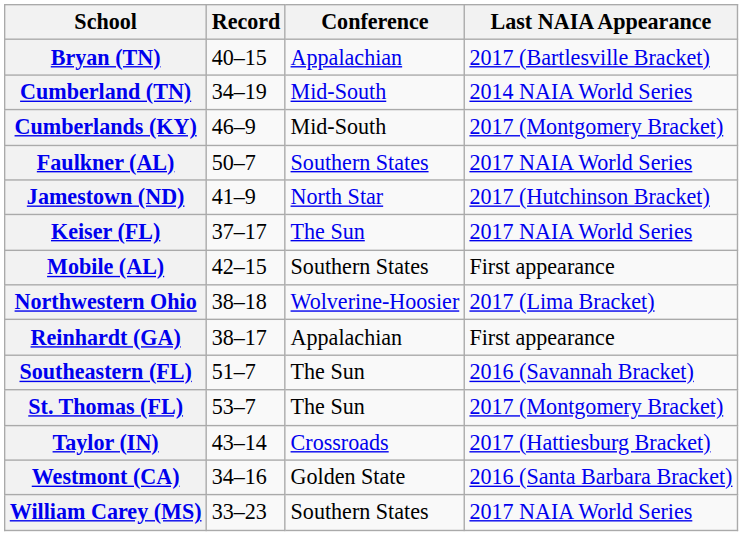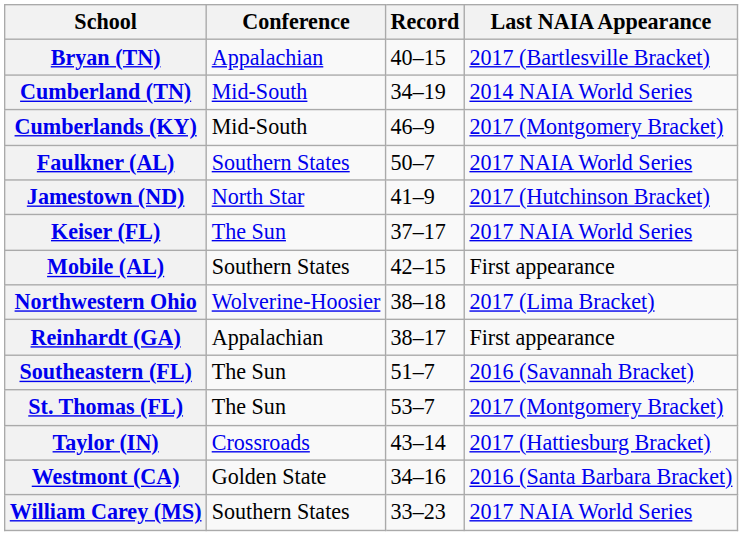 <table class = "wikitable sortable plainrowheaders">
 <tr>
 <th>School</th>
+<th>Conference</th>
 <th>Record</th>
-<th>Conference</th>
 <th>Last NAIA Appearance</th>
 </tr>
 <tr>
 <th scope="row"><a href='#'>Bryan (TN)</a></th>
+<td><a href='#'>Appalachian</a></td>
 <td>40–15</td>
-<td><a href='#'>Appalachian</a></td>
 <td><a href='#'>2017 (Bartlesville Bracket)</a></td>
 </tr>
 <tr>
 <th scope="row"><a href='#'>Cumberland (TN)</a></th>
+<td><a href='#'>Mid-South</a></td>
 <td>34–19</td>
-<td><a href='#'>Mid-South</a></td>
 <td><a href='#'>2014 NAIA World Series</a></td>
 </tr>
 <tr>
 <th scope="row"><a href='#'>Cumberlands (KY)</a></th>
+<td>Mid-South</td>
 <td>46–9</td>
-<td>Mid-South</td>
 <td><a href='#'>2017 (Montgomery Bracket)</a></td>
 </tr>
 <tr>
 <th scope="row"><a href='#'>Faulkner (AL)</a></th>
+<td><a href='#'>Southern States</a></td>
 <td>50–7</td>
-<td><a href='#'>Southern States</a></td>
 <td><a href='#'>2017 NAIA World Series</a></td>
 </tr>
 <tr>
 <th scope="row"><a href='#'>Jamestown (ND)</a></th>
+<td><a href='#'>North Star</a></td>
 <td>41–9</td>
-<td><a href='#'>North Star</a></td>
 <td><a href='#'>2017 (Hutchinson Bracket)</a></td>
 </tr>
 <tr>
 <th scope="row"><a href='#'>Keiser (FL)</a></th>
+<td><a href='#'>The Sun</a></td>
 <td>37–17</td>
-<td><a href='#'>The Sun</a></td>
 <td><a href='#'>2017 NAIA World Series</a></td>
 </tr>
 <tr>
 <th scope="row"><a href='#'>Mobile (AL)</a></th>
+<td>Southern States</td>
 <td>42–15</td>
-<td>Southern States</td>
 <td>First appearance</td>
 </tr>
 <tr>
 <th scope="row"><a href='#'>Northwestern Ohio</a></th>
+<td><a href='#'>Wolverine-Hoosier</a></td>
 <td>38–18</td>
-<td><a href='#'>Wolverine-Hoosier</a></td>
 <td><a href='#'>2017 (Lima Bracket)</a></td>
 </tr>
 <tr>
 <th scope="row"><a href='#'>Reinhardt (GA)</a></th>
+<td>Appalachian</td>
 <td>38–17</td>
-<td>Appalachian</td>
 <td>First appearance</td>
 </tr>
 <tr>
 <th scope="row"><a href='#'>Southeastern (FL)</a></th>
+<td>The Sun</td>
 <td>51–7</td>
-<td>The Sun</td>
 <td><a href='#'>2016 (Savannah Bracket)</a></td>
 </tr>
 <tr>
 <th scope="row"><a href='#'>St. Thomas (FL)</a></th>
+<td>The Sun</td>
 <td>53–7</td>
-<td>The Sun</td>
 <td><a href='#'>2017 (Montgomery Bracket)</a></td>
 </tr>
 <tr>
 <th scope="row"><a href='#'>Taylor (IN)</a></th>
+<td><a href='#'>Crossroads</a></td>
 <td>43–14</td>
-<td><a href='#'>Crossroads</a></td>
 <td><a href='#'>2017 (Hattiesburg Bracket)</a></td>
 </tr>
 <tr>
 <th scope="row"><a href='#'>Westmont (CA)</a></th>
+<td>Golden State</td>
 <td>34–16</td>
-<td>Golden State</td>
 <td><a href='#'>2016 (Santa Barbara Bracket)</a></td>
 </tr>
 <tr>
 <th scope="row"><a href='#'>William Carey (MS)</a></th>
+<td>Southern States</td>
 <td>33–23</td>
-<td>Southern States</td>
 <td><a href='#'>2017 NAIA World Series</a></td>
 </tr>
 </table>
